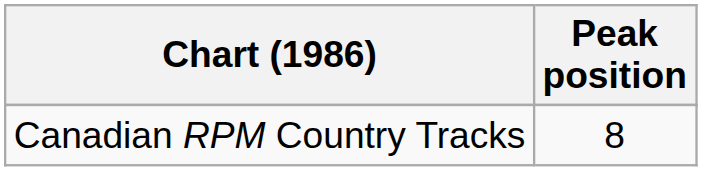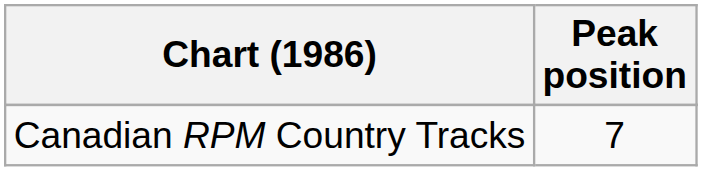 <table class="wikitable sortable">
 <tr>
 <th align="left">Chart (1986)</th>
 <th align="center">Peak<br>position</th>
 </tr>
 <tr>
 </tr>
 <tr>
 <td align="left">Canadian <em>RPM</em> Country Tracks</td>
-<td align="center">8</td>
+<td align="center">7</td>
 </tr>
 </table>
